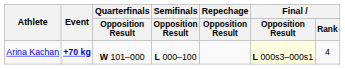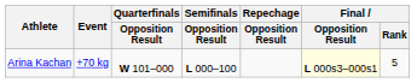 <table class="wikitable" style="font-size:90%">
 <tr>
 <th rowspan="2">Athlete</th>
 <th rowspan="2">Event</th>
 <th>Quarterfinals</th>
 <th>Semifinals</th>
 <th>Repechage</th>
 <th colspan=2>Final / </th>
 </tr>
 <tr style="font-size:95%">
 <th>Opposition<br>Result</th>
 <th>Opposition<br>Result</th>
 <th>Opposition<br>Result</th>
 <th>Opposition<br>Result</th>
 <th>Rank</th>
 </tr>
 <tr align=center>
 <td align=left><a href='#'>Arina Kachan</a></td>
-<td align=left><strong><a href='#'>+70 kg</a></strong></td>
+<td align=left><a href='#'>+70 kg</a></td>
 <td><br><strong>W</strong> 101–000</td>
 <td><br><strong>L</strong> 000–100</td>
 <td></td>
 <td style="background: lightyellow;"><br><strong>L</strong> 000s3–000s1</td>
-<td>4</td>
+<td>5</td>
 </tr>
 </table>
